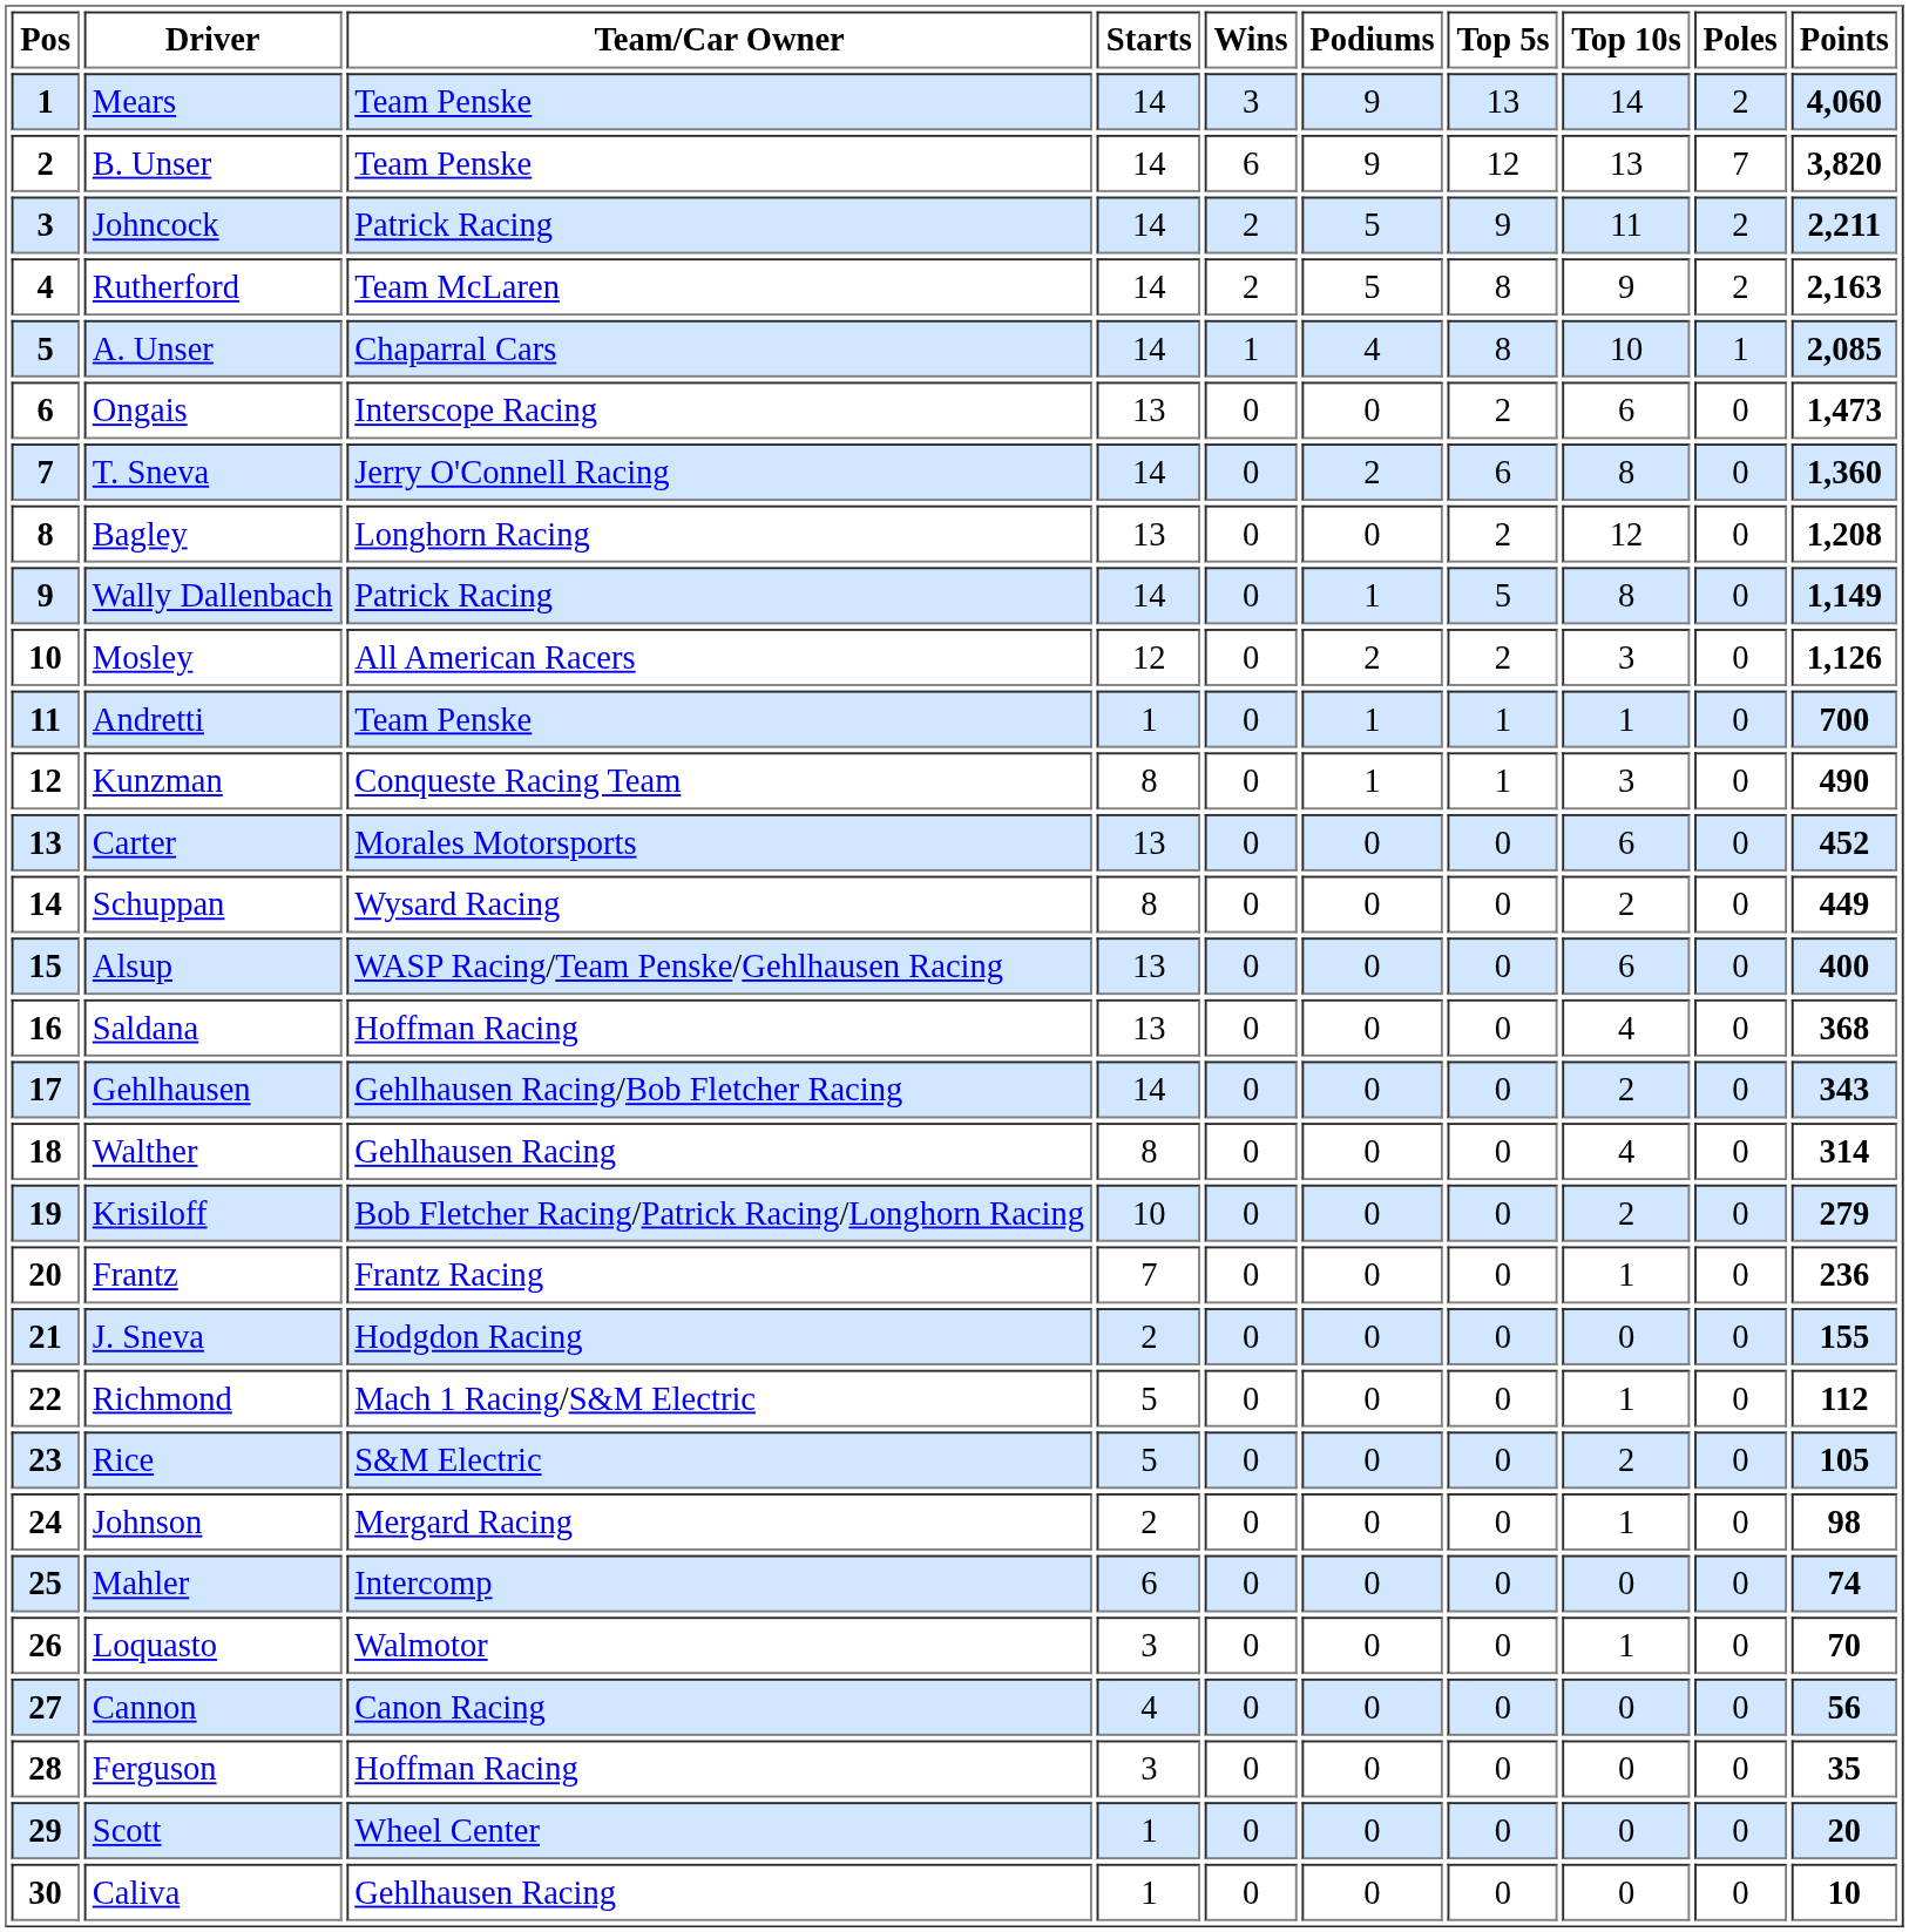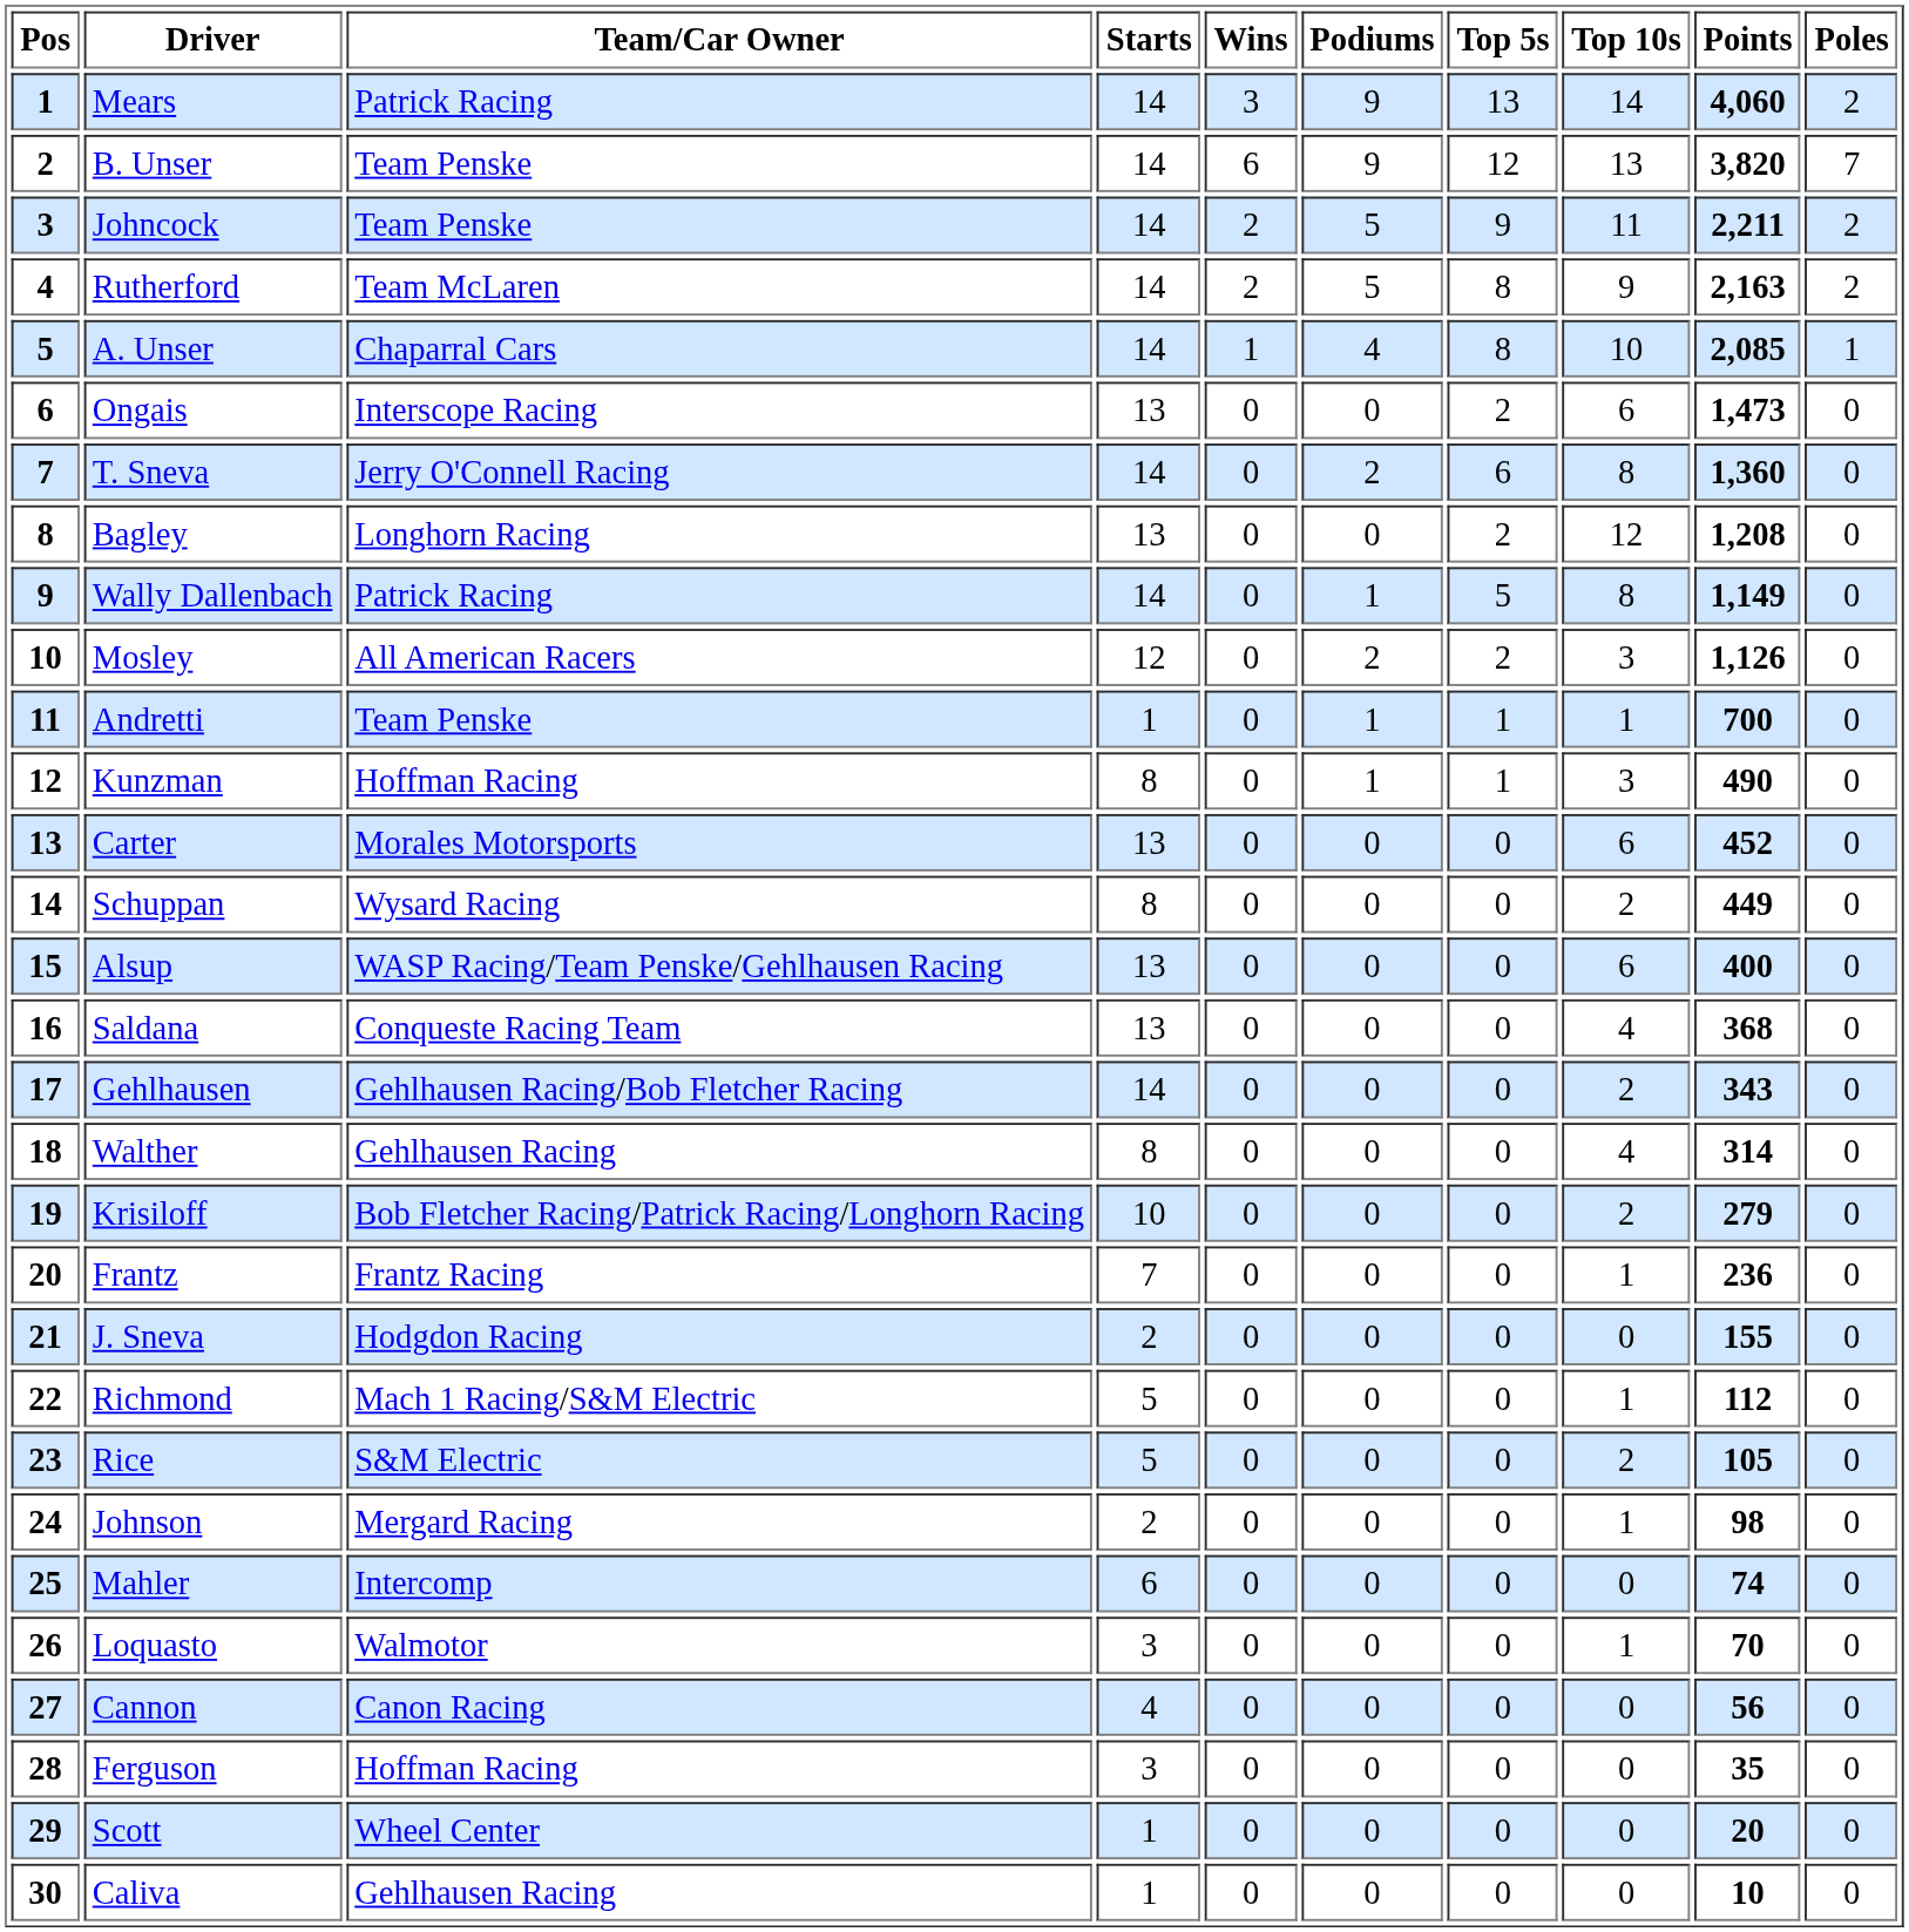 <table class="toccolours sortable" style="font-size: 95%" border="1" cellpadding="3" style="border-collapse:collapse">
 <tr>
 <th>Pos</th>
 <th>Driver</th>
 <th>Team/Car Owner</th>
 <th>Starts</th>
 <th>Wins</th>
 <th>Podiums</th>
 <th>Top 5s</th>
 <th>Top 10s</th>
+<th>Points</th>
 <th>Poles</th>
-<th>Points</th>
 </tr>
 <tr style="background:#D0E7FF;">
 <th>1</th>
 <td> <a href='#'>Mears</a></td>
-<td> <a href='#'>Team Penske</a></td>
+<td> <a href='#'>Patrick Racing</a></td>
 <td align="center">14</td>
 <td align="center">3</td>
 <td align="center">9</td>
 <td align="center">13</td>
 <td align="center">14</td>
+<td align="center"><strong>4,060</strong></td>
 <td align="center">2</td>
-<td align="center"><strong>4,060</strong></td>
 </tr>
 <tr>
 <th>2</th>
 <td> <a href='#'>B. Unser</a></td>
 <td> <a href='#'>Team Penske</a></td>
 <td align="center">14</td>
 <td align="center">6</td>
 <td align="center">9</td>
 <td align="center">12</td>
 <td align="center">13</td>
+<td align="center"><strong>3,820</strong></td>
 <td align="center">7</td>
-<td align="center"><strong>3,820</strong></td>
 </tr>
 <tr style="background:#D0E7FF;">
 <th>3</th>
 <td> <a href='#'>Johncock</a></td>
-<td> <a href='#'>Patrick Racing</a></td>
+<td> <a href='#'>Team Penske</a></td>
 <td align="center">14</td>
 <td align="center">2</td>
 <td align="center">5</td>
 <td align="center">9</td>
 <td align="center">11</td>
+<td align="center"><strong>2,211</strong></td>
 <td align="center">2</td>
-<td align="center"><strong>2,211</strong></td>
 </tr>
 <tr>
 <th>4</th>
 <td> <a href='#'>Rutherford</a></td>
 <td> <a href='#'>Team McLaren</a></td>
 <td align="center">14</td>
 <td align="center">2</td>
 <td align="center">5</td>
 <td align="center">8</td>
 <td align="center">9</td>
+<td align="center"><strong>2,163</strong></td>
 <td align="center">2</td>
-<td align="center"><strong>2,163</strong></td>
 </tr>
 <tr style="background:#D0E7FF;">
 <th>5</th>
 <td> <a href='#'>A. Unser</a></td>
 <td> <a href='#'>Chaparral Cars</a></td>
 <td align="center">14</td>
 <td align="center">1</td>
 <td align="center">4</td>
 <td align="center">8</td>
 <td align="center">10</td>
+<td align="center"><strong>2,085</strong></td>
 <td align="center">1</td>
-<td align="center"><strong>2,085</strong></td>
 </tr>
 <tr>
 <th>6</th>
 <td> <a href='#'>Ongais</a></td>
 <td> <a href='#'>Interscope Racing</a></td>
 <td align="center">13</td>
 <td align="center">0</td>
 <td align="center">0</td>
 <td align="center">2</td>
 <td align="center">6</td>
+<td align="center"><strong>1,473</strong></td>
 <td align="center">0</td>
-<td align="center"><strong>1,473</strong></td>
 </tr>
 <tr style="background:#D0E7FF;">
 <th>7</th>
 <td> <a href='#'>T. Sneva</a></td>
 <td> <a href='#'>Jerry O'Connell Racing</a></td>
 <td align="center">14</td>
 <td align="center">0</td>
 <td align="center">2</td>
 <td align="center">6</td>
 <td align="center">8</td>
+<td align="center"><strong>1,360</strong></td>
 <td align="center">0</td>
-<td align="center"><strong>1,360</strong></td>
 </tr>
 <tr>
 <th>8</th>
 <td> <a href='#'>Bagley</a></td>
 <td> <a href='#'>Longhorn Racing</a></td>
 <td align="center">13</td>
 <td align="center">0</td>
 <td align="center">0</td>
 <td align="center">2</td>
 <td align="center">12</td>
+<td align="center"><strong>1,208</strong></td>
 <td align="center">0</td>
-<td align="center"><strong>1,208</strong></td>
 </tr>
 <tr style="background:#D0E7FF;">
 <th>9</th>
 <td> <a href='#'>Wally Dallenbach</a></td>
 <td> <a href='#'>Patrick Racing</a></td>
 <td align="center">14</td>
 <td align="center">0</td>
 <td align="center">1</td>
 <td align="center">5</td>
 <td align="center">8</td>
+<td align="center"><strong>1,149</strong></td>
 <td align="center">0</td>
-<td align="center"><strong>1,149</strong></td>
 </tr>
 <tr>
 <th>10</th>
 <td> <a href='#'>Mosley</a></td>
 <td> <a href='#'>All American Racers</a></td>
 <td align="center">12</td>
 <td align="center">0</td>
 <td align="center">2</td>
 <td align="center">2</td>
 <td align="center">3</td>
+<td align="center"><strong>1,126</strong></td>
 <td align="center">0</td>
-<td align="center"><strong>1,126</strong></td>
 </tr>
 <tr style="background:#D0E7FF;">
 <th>11</th>
 <td> <a href='#'>Andretti</a></td>
 <td> <a href='#'>Team Penske</a></td>
 <td align="center">1</td>
 <td align="center">0</td>
 <td align="center">1</td>
 <td align="center">1</td>
 <td align="center">1</td>
+<td align="center"><strong>700</strong></td>
 <td align="center">0</td>
-<td align="center"><strong>700</strong></td>
 </tr>
 <tr>
 <th>12</th>
 <td> <a href='#'>Kunzman</a></td>
-<td> <a href='#'>Conqueste Racing Team</a></td>
+<td> <a href='#'>Hoffman Racing</a></td>
 <td align="center">8</td>
 <td align="center">0</td>
 <td align="center">1</td>
 <td align="center">1</td>
 <td align="center">3</td>
+<td align="center"><strong>490</strong></td>
 <td align="center">0</td>
-<td align="center"><strong>490</strong></td>
 </tr>
 <tr style="background:#D0E7FF;">
 <th>13</th>
 <td> <a href='#'>Carter</a></td>
 <td> <a href='#'>Morales Motorsports</a></td>
 <td align="center">13</td>
 <td align="center">0</td>
 <td align="center">0</td>
 <td align="center">0</td>
 <td align="center">6</td>
+<td align="center"><strong>452</strong></td>
 <td align="center">0</td>
-<td align="center"><strong>452</strong></td>
 </tr>
 <tr>
 <th>14</th>
 <td> <a href='#'>Schuppan</a></td>
 <td> <a href='#'>Wysard Racing</a></td>
 <td align="center">8</td>
 <td align="center">0</td>
 <td align="center">0</td>
 <td align="center">0</td>
 <td align="center">2</td>
+<td align="center"><strong>449</strong></td>
 <td align="center">0</td>
-<td align="center"><strong>449</strong></td>
 </tr>
 <tr style="background:#D0E7FF;">
 <th>15</th>
 <td> <a href='#'>Alsup</a> </td>
 <td> <a href='#'>WASP Racing</a>/<a href='#'>Team Penske</a>/<a href='#'>Gehlhausen Racing</a></td>
 <td align="center">13</td>
 <td align="center">0</td>
 <td align="center">0</td>
 <td align="center">0</td>
 <td align="center">6</td>
+<td align="center"><strong>400</strong></td>
 <td align="center">0</td>
-<td align="center"><strong>400</strong></td>
 </tr>
 <tr>
 <th>16</th>
 <td> <a href='#'>Saldana</a></td>
-<td> <a href='#'>Hoffman Racing</a></td>
+<td> <a href='#'>Conqueste Racing Team</a></td>
 <td align="center">13</td>
 <td align="center">0</td>
 <td align="center">0</td>
 <td align="center">0</td>
 <td align="center">4</td>
+<td align="center"><strong>368</strong></td>
 <td align="center">0</td>
-<td align="center"><strong>368</strong></td>
 </tr>
 <tr style="background:#D0E7FF;">
 <th>17</th>
 <td> <a href='#'>Gehlhausen</a></td>
 <td> <a href='#'>Gehlhausen Racing</a>/<a href='#'>Bob Fletcher Racing</a></td>
 <td align="center">14</td>
 <td align="center">0</td>
 <td align="center">0</td>
 <td align="center">0</td>
 <td align="center">2</td>
+<td align="center"><strong>343</strong></td>
 <td align="center">0</td>
-<td align="center"><strong>343</strong></td>
 </tr>
 <tr>
 <th>18</th>
 <td> <a href='#'>Walther</a></td>
 <td> <a href='#'>Gehlhausen Racing</a></td>
 <td align="center">8</td>
 <td align="center">0</td>
 <td align="center">0</td>
 <td align="center">0</td>
 <td align="center">4</td>
+<td align="center"><strong>314</strong></td>
 <td align="center">0</td>
-<td align="center"><strong>314</strong></td>
 </tr>
 <tr style="background:#D0E7FF;">
 <th>19</th>
 <td> <a href='#'>Krisiloff</a></td>
 <td> <a href='#'>Bob Fletcher Racing</a>/<a href='#'>Patrick Racing</a>/<a href='#'>Longhorn Racing</a></td>
 <td align="center">10</td>
 <td align="center">0</td>
 <td align="center">0</td>
 <td align="center">0</td>
 <td align="center">2</td>
+<td align="center"><strong>279</strong></td>
 <td align="center">0</td>
-<td align="center"><strong>279</strong></td>
 </tr>
 <tr>
 <th>20</th>
 <td> <a href='#'>Frantz</a></td>
 <td> <a href='#'>Frantz Racing</a></td>
 <td align="center">7</td>
 <td align="center">0</td>
 <td align="center">0</td>
 <td align="center">0</td>
 <td align="center">1</td>
+<td align="center"><strong>236</strong></td>
 <td align="center">0</td>
-<td align="center"><strong>236</strong></td>
 </tr>
 <tr style="background:#D0E7FF;">
 <th>21</th>
 <td> <a href='#'>J. Sneva</a></td>
 <td> <a href='#'>Hodgdon Racing</a></td>
 <td align="center">2</td>
 <td align="center">0</td>
 <td align="center">0</td>
 <td align="center">0</td>
 <td align="center">0</td>
+<td align="center"><strong>155</strong></td>
 <td align="center">0</td>
-<td align="center"><strong>155</strong></td>
 </tr>
 <tr>
 <th>22</th>
 <td> <a href='#'>Richmond</a></td>
 <td> <a href='#'>Mach 1 Racing</a>/<a href='#'>S&M Electric</a></td>
 <td align="center">5</td>
 <td align="center">0</td>
 <td align="center">0</td>
 <td align="center">0</td>
 <td align="center">1</td>
+<td align="center"><strong>112</strong></td>
 <td align="center">0</td>
-<td align="center"><strong>112</strong></td>
 </tr>
 <tr style="background:#D0E7FF;">
 <th>23</th>
 <td> <a href='#'>Rice</a></td>
 <td> <a href='#'>S&M Electric</a></td>
 <td align="center">5</td>
 <td align="center">0</td>
 <td align="center">0</td>
 <td align="center">0</td>
 <td align="center">2</td>
+<td align="center"><strong>105</strong></td>
 <td align="center">0</td>
-<td align="center"><strong>105</strong></td>
 </tr>
 <tr>
 <th>24</th>
 <td> <a href='#'>Johnson</a></td>
 <td> <a href='#'>Mergard Racing</a></td>
 <td align="center">2</td>
 <td align="center">0</td>
 <td align="center">0</td>
 <td align="center">0</td>
 <td align="center">1</td>
+<td align="center"><strong>98</strong></td>
 <td align="center">0</td>
-<td align="center"><strong>98</strong></td>
 </tr>
 <tr style="background:#D0E7FF;">
 <th>25</th>
 <td> <a href='#'>Mahler</a></td>
 <td> <a href='#'>Intercomp</a></td>
 <td align="center">6</td>
 <td align="center">0</td>
 <td align="center">0</td>
 <td align="center">0</td>
 <td align="center">0</td>
+<td align="center"><strong>74</strong></td>
 <td align="center">0</td>
-<td align="center"><strong>74</strong></td>
 </tr>
 <tr>
 <th>26</th>
 <td> <a href='#'>Loquasto</a></td>
 <td> <a href='#'>Walmotor</a></td>
 <td align="center">3</td>
 <td align="center">0</td>
 <td align="center">0</td>
 <td align="center">0</td>
 <td align="center">1</td>
+<td align="center"><strong>70</strong></td>
 <td align="center">0</td>
-<td align="center"><strong>70</strong></td>
 </tr>
 <tr style="background:#D0E7FF;">
 <th>27</th>
 <td> <a href='#'>Cannon</a></td>
 <td> <a href='#'>Canon Racing</a></td>
 <td align="center">4</td>
 <td align="center">0</td>
 <td align="center">0</td>
 <td align="center">0</td>
 <td align="center">0</td>
+<td align="center"><strong>56</strong></td>
 <td align="center">0</td>
-<td align="center"><strong>56</strong></td>
 </tr>
 <tr>
 <th>28</th>
 <td> <a href='#'>Ferguson</a></td>
 <td> <a href='#'>Hoffman Racing</a></td>
 <td align="center">3</td>
 <td align="center">0</td>
 <td align="center">0</td>
 <td align="center">0</td>
 <td align="center">0</td>
+<td align="center"><strong>35</strong></td>
 <td align="center">0</td>
-<td align="center"><strong>35</strong></td>
 </tr>
 <tr style="background:#D0E7FF;">
 <th>29</th>
 <td> <a href='#'>Scott</a></td>
 <td> <a href='#'>Wheel Center</a></td>
 <td align="center">1</td>
 <td align="center">0</td>
 <td align="center">0</td>
 <td align="center">0</td>
 <td align="center">0</td>
+<td align="center"><strong>20</strong></td>
 <td align="center">0</td>
-<td align="center"><strong>20</strong></td>
 </tr>
 <tr>
 <th>30</th>
 <td> <a href='#'>Caliva</a></td>
 <td> <a href='#'>Gehlhausen Racing</a></td>
 <td align="center">1</td>
 <td align="center">0</td>
 <td align="center">0</td>
 <td align="center">0</td>
 <td align="center">0</td>
+<td align="center"><strong>10</strong></td>
 <td align="center">0</td>
-<td align="center"><strong>10</strong></td>
 </tr>
 </table>
